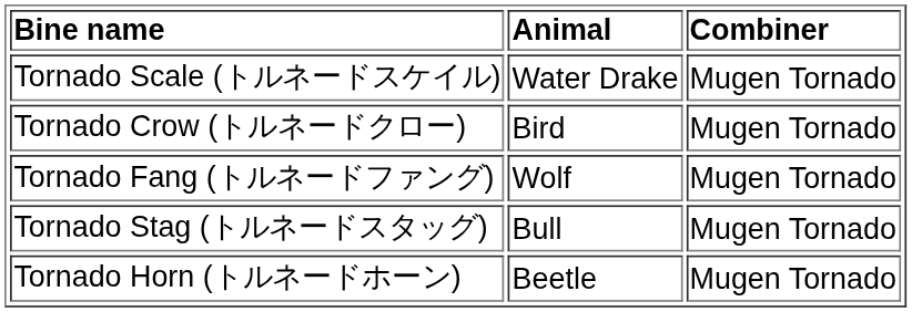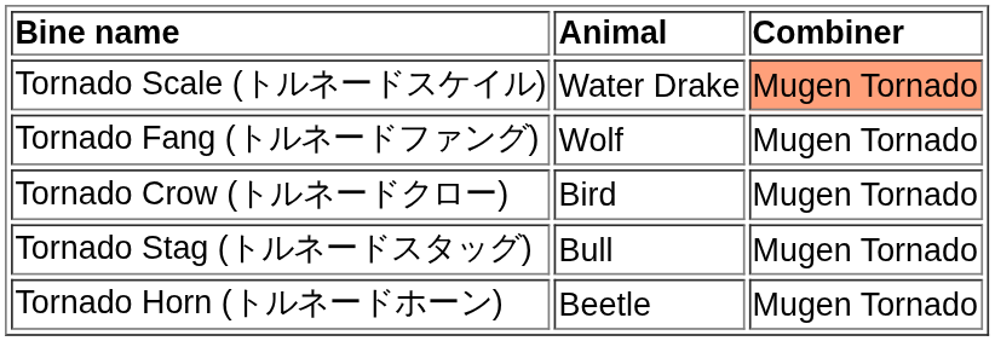 <table border=1>
 <tr>
 <td><strong>Bine name</strong></td>
 <td><strong>Animal</strong></td>
 <td><strong>Combiner</strong></td>
 </tr>
 <tr>
 <td>Tornado Scale (トルネードスケイル)</td>
 <td>Water Drake</td>
+<td style="background: lightsalmon;">Mugen Tornado</td>
+</tr>
+<tr>
+<td>Tornado Fang (トルネードファング)</td>
+<td>Wolf</td>
 <td>Mugen Tornado</td>
 </tr>
 <tr>
 <td>Tornado Crow (トルネードクロー)</td>
 <td>Bird</td>
-<td>Mugen Tornado</td>
-</tr>
-<tr>
-<td>Tornado Fang (トルネードファング)</td>
-<td>Wolf</td>
 <td>Mugen Tornado</td>
 </tr>
 <tr>
 <td>Tornado Stag (トルネードスタッグ)</td>
 <td>Bull</td>
 <td>Mugen Tornado</td>
 </tr>
 <tr>
 <td>Tornado Horn (トルネードホーン)</td>
 <td>Beetle</td>
 <td>Mugen Tornado</td>
 </tr>
 </table>
